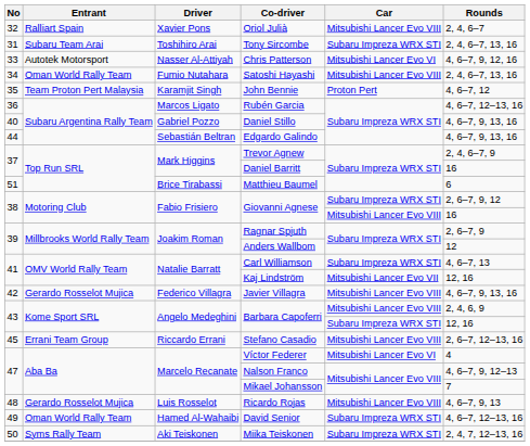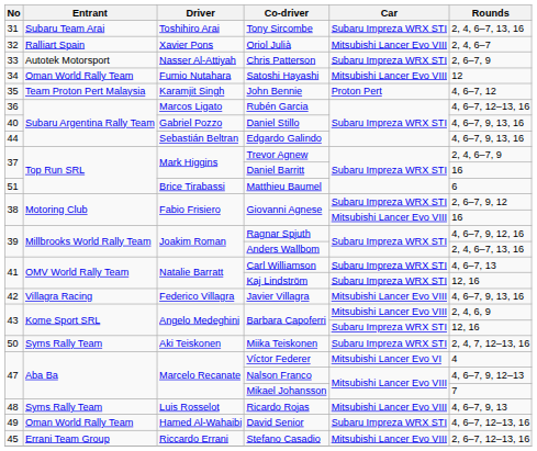 <table class="wikitable" style="font-size: 85%">
 <tr>
 <th>No</th>
 <th>Entrant</th>
 <th>Driver</th>
 <th>Co-driver</th>
 <th>Car</th>
 <th>Rounds</th>
 </tr>
 <tr>
+<td>31</td>
+<td> <a href='#'>Subaru Team Arai</a></td>
+<td> <a href='#'>Toshihiro Arai</a></td>
+<td> <a href='#'>Tony Sircombe</a></td>
+<td><a href='#'>Subaru Impreza WRX STI</a></td>
+<td>2, 4, 6–7, 13, 16</td>
+</tr>
+<tr>
 <td>32</td>
 <td> <a href='#'>Ralliart Spain</a></td>
 <td> <a href='#'>Xavier Pons</a></td>
 <td> <a href='#'>Oriol Julià</a></td>
 <td><a href='#'>Mitsubishi Lancer Evo VIII</a></td>
 <td>2, 4, 6–7</td>
 </tr>
 <tr>
-<td>31</td>
-<td> <a href='#'>Subaru Team Arai</a></td>
-<td> <a href='#'>Toshihiro Arai</a></td>
-<td> <a href='#'>Tony Sircombe</a></td>
-<td><a href='#'>Subaru Impreza WRX STI</a></td>
-<td>2, 4, 6–7, 13, 16</td>
-</tr>
-<tr>
 <td>33</td>
 <td> Autotek Motorsport</td>
 <td> <a href='#'>Nasser Al-Attiyah</a></td>
 <td> <a href='#'>Chris Patterson</a></td>
-<td><a href='#'>Mitsubishi Lancer Evo VI</a></td>
-<td>4, 6–7, 9, 12, 16</td>
+<td><a href='#'>Subaru Impreza WRX STI</a></td>
+<td>2, 6–7, 9</td>
 </tr>
 <tr>
 <td>34</td>
 <td> <a href='#'>Oman World Rally Team</a></td>
 <td> <a href='#'>Fumio Nutahara</a></td>
 <td> <a href='#'>Satoshi Hayashi</a></td>
 <td><a href='#'>Mitsubishi Lancer Evo VIII</a></td>
-<td>2, 4, 6–7, 13, 16</td>
+<td>12</td>
 </tr>
 <tr>
 <td>35</td>
 <td> <a href='#'>Team Proton Pert Malaysia</a></td>
 <td> <a href='#'>Karamjit Singh</a></td>
 <td> <a href='#'>John Bennie</a></td>
 <td><a href='#'>Proton Pert</a></td>
 <td>4, 6–7, 12</td>
 </tr>
 <tr>
 <td>36</td>
 <td rowspan=3> <a href='#'>Subaru Argentina Rally Team</a></td>
 <td> <a href='#'>Marcos Ligato</a></td>
 <td> <a href='#'>Rubén Garcia</a></td>
 <td rowspan=3><a href='#'>Subaru Impreza WRX STI</a></td>
 <td>4, 6–7, 12–13, 16</td>
 </tr>
 <tr>
 <td>40</td>
 <td> <a href='#'>Gabriel Pozzo</a></td>
 <td> <a href='#'>Daniel Stillo</a></td>
 <td>4, 6–7, 9, 13, 16</td>
 </tr>
 <tr>
 <td>44</td>
 <td> <a href='#'>Sebastián Beltran</a></td>
 <td> <a href='#'>Edgardo Galindo</a></td>
 <td>4, 6–7, 9, 13, 16</td>
 </tr>
 <tr>
 <td rowspan=2>37</td>
 <td rowspan=3> <a href='#'>Top Run SRL</a></td>
 <td rowspan=2> <a href='#'>Mark Higgins</a></td>
 <td> <a href='#'>Trevor Agnew</a></td>
 <td rowspan=3><a href='#'>Subaru Impreza WRX STI</a></td>
 <td>2, 4, 6–7, 9</td>
 </tr>
 <tr>
 <td> <a href='#'>Daniel Barritt</a></td>
 <td>16</td>
 </tr>
 <tr>
 <td>51</td>
 <td> <a href='#'>Brice Tirabassi</a></td>
 <td> <a href='#'>Matthieu Baumel</a></td>
 <td>6</td>
 </tr>
 <tr>
 <td rowspan=2>38</td>
 <td rowspan=2> <a href='#'>Motoring Club</a></td>
 <td rowspan=2> <a href='#'>Fabio Frisiero</a></td>
 <td rowspan=2> <a href='#'>Giovanni Agnese</a></td>
 <td><a href='#'>Subaru Impreza WRX STI</a></td>
 <td>2, 6–7, 9, 12</td>
 </tr>
 <tr>
 <td><a href='#'>Mitsubishi Lancer Evo VIII</a></td>
 <td>16</td>
 </tr>
 <tr>
 <td rowspan=2>39</td>
 <td rowspan=2> <a href='#'>Millbrooks World Rally Team</a></td>
 <td rowspan=2> <a href='#'>Joakim Roman</a></td>
 <td> <a href='#'>Ragnar Spjuth</a></td>
 <td rowspan=2><a href='#'>Subaru Impreza WRX STI</a></td>
-<td>2, 6–7, 9</td>
+<td>4, 6–7, 9, 12, 16</td>
 </tr>
 <tr>
 <td> <a href='#'>Anders Wallbom</a></td>
-<td>12</td>
+<td>2, 4, 6–7, 13, 16</td>
 </tr>
 <tr>
 <td rowspan=2>41</td>
 <td rowspan=2> <a href='#'>OMV World Rally Team</a></td>
 <td rowspan=2> <a href='#'>Natalie Barratt</a></td>
 <td> <a href='#'>Carl Williamson</a></td>
 <td><a href='#'>Subaru Impreza WRX STI</a></td>
 <td>4, 6–7, 13</td>
 </tr>
 <tr>
 <td> <a href='#'>Kaj Lindström</a></td>
-<td><a href='#'>Mitsubishi Lancer Evo VII</a></td>
+<td><a href='#'>Subaru Impreza WRX STI</a></td>
 <td>12, 16</td>
 </tr>
 <tr>
 <td>42</td>
-<td> <a href='#'>Gerardo Rosselot Mujica</a></td>
+<td> <a href='#'>Villagra Racing</a></td>
 <td> <a href='#'>Federico Villagra</a></td>
 <td> <a href='#'>Javier Villagra</a></td>
 <td><a href='#'>Mitsubishi Lancer Evo VIII</a></td>
 <td>4, 6–7, 9, 13, 16</td>
 </tr>
 <tr>
 <td rowspan=2>43</td>
 <td rowspan=2> <a href='#'>Kome Sport SRL</a></td>
 <td rowspan=2> <a href='#'>Angelo Medeghini</a></td>
 <td rowspan=2> <a href='#'>Barbara Capoferri</a></td>
 <td><a href='#'>Mitsubishi Lancer Evo VIII</a></td>
 <td>2, 4, 6, 9</td>
 </tr>
 <tr>
 <td><a href='#'>Subaru Impreza WRX STI</a></td>
 <td>12, 16</td>
 </tr>
 <tr>
-<td>45</td>
-<td> <a href='#'>Errani Team Group</a></td>
-<td> <a href='#'>Riccardo Errani</a></td>
-<td> <a href='#'>Stefano Casadio</a></td>
-<td><a href='#'>Mitsubishi Lancer Evo VIII</a></td>
-<td>2, 6–7, 12–13, 16</td>
+<td>50</td>
+<td> <a href='#'>Syms Rally Team</a></td>
+<td> <a href='#'>Aki Teiskonen</a></td>
+<td> <a href='#'>Miika Teiskonen</a></td>
+<td><a href='#'>Subaru Impreza WRX STI</a></td>
+<td>2, 4, 7, 12–13, 16</td>
 </tr>
 <tr>
 <td rowspan=3>47</td>
 <td rowspan=3> <a href='#'>Aba Ba</a></td>
 <td rowspan=3> <a href='#'>Marcelo Recanate</a></td>
 <td> <a href='#'>Víctor Federer</a></td>
 <td><a href='#'>Mitsubishi Lancer Evo VI</a></td>
 <td>4</td>
 </tr>
 <tr>
 <td> <a href='#'>Nalson Franco</a></td>
 <td rowspan=2><a href='#'>Mitsubishi Lancer Evo VIII</a></td>
 <td>4, 6–7, 9, 12–13</td>
 </tr>
 <tr>
 <td> <a href='#'>Mikael Johansson</a></td>
 <td>7</td>
 </tr>
 <tr>
 <td>48</td>
-<td> <a href='#'>Gerardo Rosselot Mujica</a></td>
+<td> <a href='#'>Syms Rally Team</a></td>
 <td> <a href='#'>Luis Rosselot</a></td>
 <td> <a href='#'>Ricardo Rojas</a></td>
 <td><a href='#'>Mitsubishi Lancer Evo VIII</a></td>
 <td>4, 6–7, 9, 13</td>
 </tr>
 <tr>
 <td>49</td>
 <td> <a href='#'>Oman World Rally Team</a></td>
 <td> <a href='#'>Hamed Al-Wahaibi</a></td>
 <td> <a href='#'>David Senior</a></td>
 <td><a href='#'>Subaru Impreza WRX STI</a></td>
 <td>4, 6–7, 12–13, 16</td>
 </tr>
 <tr>
-<td>50</td>
-<td> <a href='#'>Syms Rally Team</a></td>
-<td> <a href='#'>Aki Teiskonen</a></td>
-<td> <a href='#'>Miika Teiskonen</a></td>
-<td><a href='#'>Subaru Impreza WRX STI</a></td>
-<td>2, 4, 7, 12–13, 16</td>
+<td>45</td>
+<td> <a href='#'>Errani Team Group</a></td>
+<td> <a href='#'>Riccardo Errani</a></td>
+<td> <a href='#'>Stefano Casadio</a></td>
+<td><a href='#'>Mitsubishi Lancer Evo VIII</a></td>
+<td>2, 6–7, 12–13, 16</td>
 </tr>
 <tr>
 </tr>
 </table>
